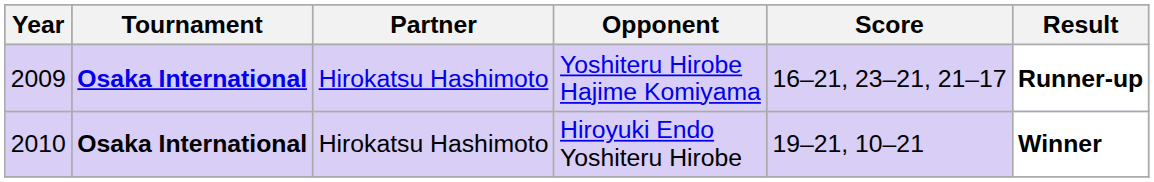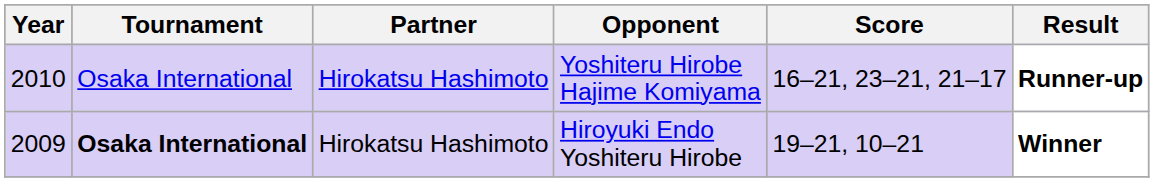 <table class="sortable wikitable" style="font-size: 90%;">
 <tr>
 <th>Year</th>
 <th>Tournament</th>
 <th>Partner</th>
 <th>Opponent</th>
 <th>Score</th>
 <th>Result</th>
 </tr>
 <tr style="background:#D8CEF6">
-<td align="center">2009</td>
-<td align="left"><strong><a href='#'>Osaka International</a></strong></td>
+<td align="center">2010</td>
+<td align="left"><a href='#'>Osaka International</a></td>
 <td align="left"> <a href='#'>Hirokatsu Hashimoto</a></td>
 <td align="left"> <a href='#'>Yoshiteru Hirobe</a><br> <a href='#'>Hajime Komiyama</a></td>
 <td align="left">16–21, 23–21, 21–17</td>
 <td style="text-align:left; background:white"> <strong>Runner-up</strong></td>
 </tr>
 <tr style="background:#D8CEF6">
-<td align="center">2010</td>
+<td align="center">2009</td>
 <td align="left"><strong>Osaka International</strong></td>
 <td align="left"> Hirokatsu Hashimoto</td>
 <td align="left"> <a href='#'>Hiroyuki Endo</a><br> Yoshiteru Hirobe</td>
 <td align="left">19–21, 10–21</td>
 <td style="text-align:left; background:white"> <strong>Winner</strong></td>
 </tr>
 </table>
